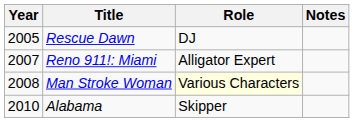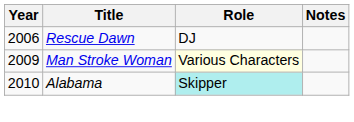 <table class="wikitable sortable">
 <tr>
 <th>Year</th>
 <th>Title</th>
 <th>Role</th>
 <th>Notes</th>
 </tr>
 <tr>
-<td>2005</td>
+<td>2006</td>
 <td><em><a href='#'>Rescue Dawn</a></em></td>
 <td>DJ</td>
 <td></td>
 </tr>
 <tr>
-<td>2007</td>
-<td><em><a href='#'>Reno 911!: Miami</a></em></td>
-<td>Alligator Expert</td>
-<td></td>
-</tr>
-<tr>
-<td>2008</td>
+<td>2009</td>
 <td><em><a href='#'>Man Stroke Woman</a></em></td>
 <td style="background: lightyellow;">Various Characters</td>
 <td></td>
 </tr>
 <tr>
 <td>2010</td>
 <td><em>Alabama</em></td>
-<td>Skipper</td>
+<td style="background: paleturquoise;">Skipper</td>
 <td></td>
 </tr>
 </table>
